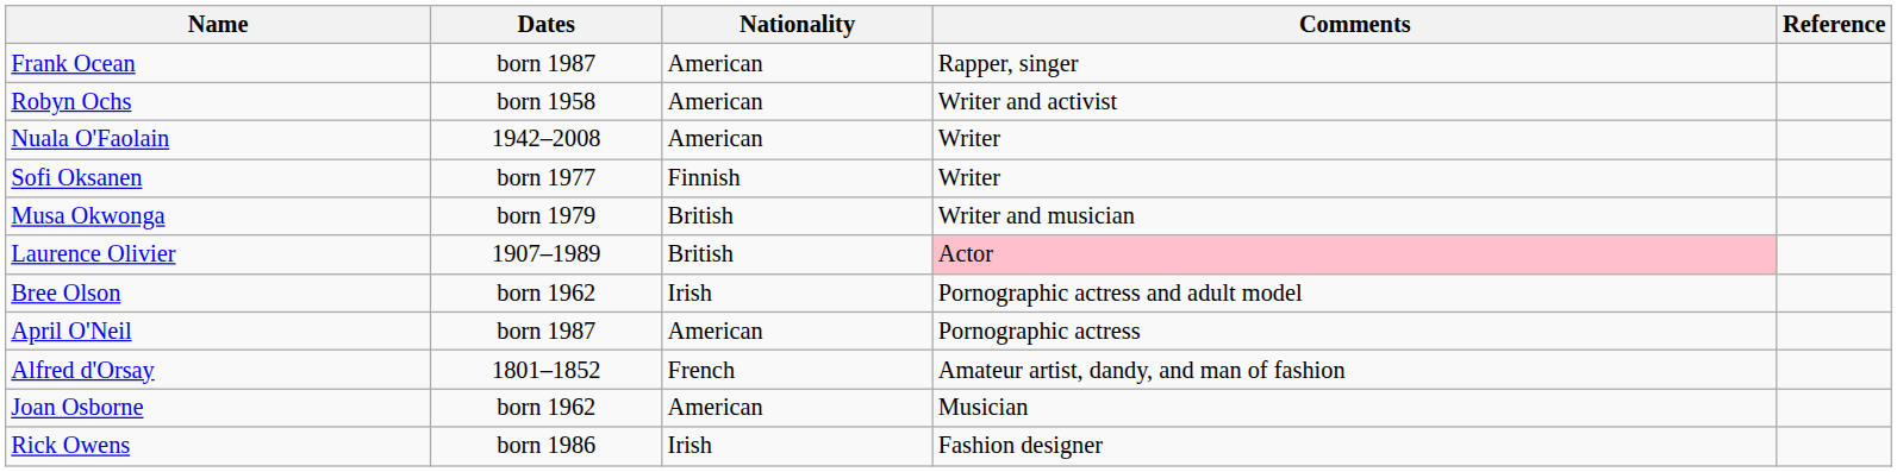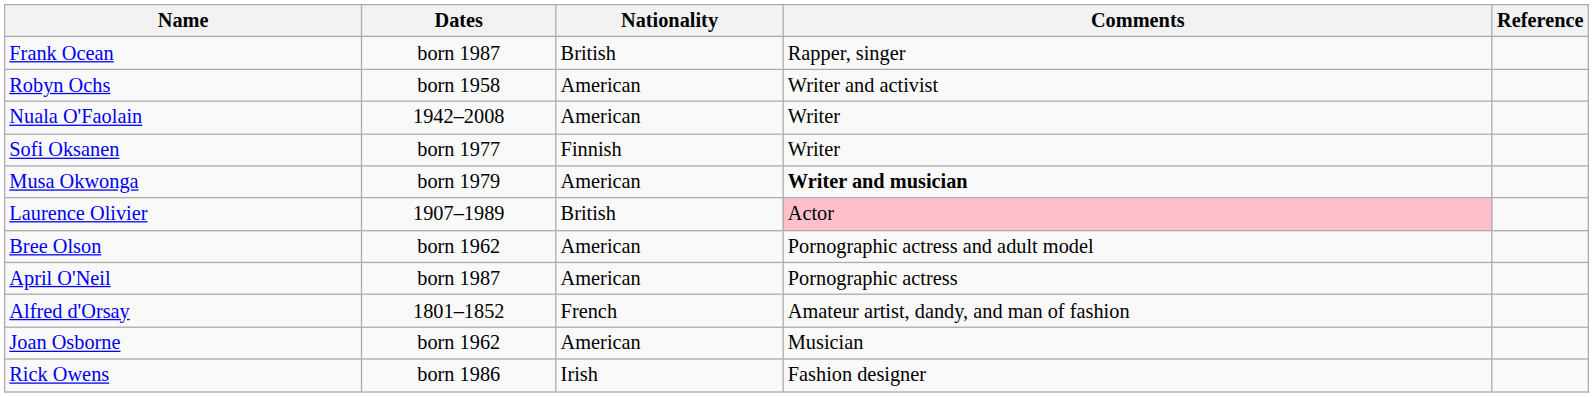 <table class="wikitable sortable plainrowheaders">
 <tr>
 <th style="width:24%;">Name</th>
 <th style="width:13%;">Dates</th>
 <th style="width:15%;">Nationality</th>
 <th style="width:50%;">Comments</th>
 <th style="width:3%;">Reference</th>
 </tr>
 <tr>
 <td><a href='#'>Frank Ocean</a></td>
 <td align=center>born 1987</td>
-<td>American</td>
+<td>British</td>
 <td>Rapper, singer</td>
 <td></td>
 </tr>
 <tr>
 <td><a href='#'>Robyn Ochs</a></td>
 <td align=center>born 1958</td>
 <td>American</td>
 <td>Writer and activist</td>
 <td></td>
 </tr>
 <tr>
 <td><a href='#'>Nuala O'Faolain</a></td>
 <td align=center>1942–2008</td>
 <td>American</td>
 <td>Writer</td>
 <td></td>
 </tr>
 <tr>
 <td><a href='#'>Sofi Oksanen</a></td>
 <td align=center>born 1977</td>
 <td>Finnish</td>
 <td>Writer</td>
 <td></td>
 </tr>
 <tr>
 <td><a href='#'>Musa Okwonga</a></td>
 <td align=center>born 1979</td>
-<td>British</td>
-<td>Writer and musician</td>
+<td>American</td>
+<td><strong>Writer and musician</strong></td>
 <td></td>
 </tr>
 <tr>
 <td><a href='#'>Laurence Olivier</a></td>
 <td align=center>1907–1989</td>
 <td>British</td>
 <td style="background: pink;">Actor</td>
 <td></td>
 </tr>
 <tr>
 <td><a href='#'>Bree Olson</a></td>
 <td align=center>born 1962</td>
-<td>Irish</td>
+<td>American</td>
 <td>Pornographic actress and adult model</td>
 <td></td>
 </tr>
 <tr>
 <td><a href='#'>April O'Neil</a></td>
 <td align=center>born 1987</td>
 <td>American</td>
 <td>Pornographic actress</td>
 <td></td>
 </tr>
 <tr>
 <td><a href='#'>Alfred d'Orsay</a></td>
 <td align=center>1801–1852</td>
 <td>French</td>
 <td>Amateur artist, dandy, and man of fashion</td>
 <td></td>
 </tr>
 <tr>
 <td><a href='#'>Joan Osborne</a></td>
 <td align=center>born 1962</td>
 <td>American</td>
 <td>Musician</td>
 <td></td>
 </tr>
 <tr>
 <td><a href='#'>Rick Owens</a></td>
 <td align=center>born 1986</td>
 <td>Irish</td>
 <td>Fashion designer</td>
 <td></td>
 </tr>
 </table>
